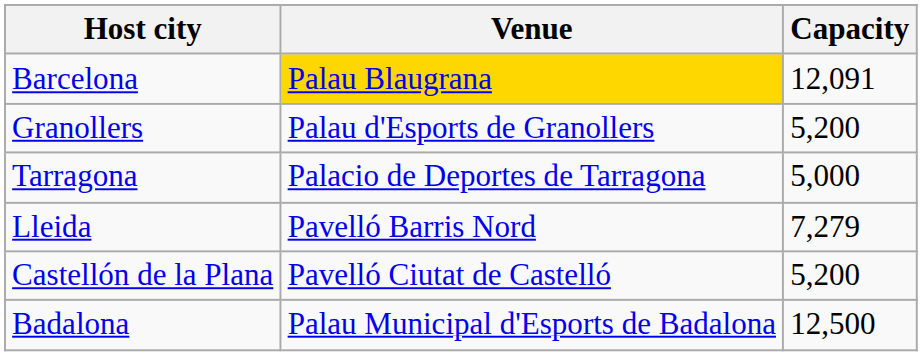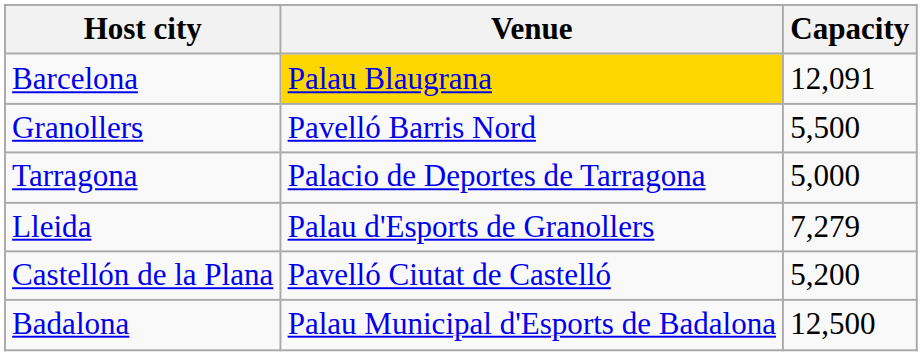 <table class="wikitable">
 <tr>
 <th>Host city</th>
 <th>Venue</th>
 <th>Capacity</th>
 </tr>
 <tr>
 <td><a href='#'>Barcelona</a></td>
 <td style="background: gold;"><a href='#'>Palau Blaugrana</a></td>
 <td>12,091</td>
 </tr>
 <tr>
 <td><a href='#'>Granollers</a></td>
-<td><a href='#'>Palau d'Esports de Granollers</a></td>
-<td>5,200</td>
+<td><a href='#'>Pavelló Barris Nord</a></td>
+<td>5,500</td>
 </tr>
 <tr>
 <td><a href='#'>Tarragona</a></td>
 <td><a href='#'>Palacio de Deportes de Tarragona</a></td>
 <td>5,000</td>
 </tr>
 <tr>
 <td><a href='#'>Lleida</a></td>
-<td><a href='#'>Pavelló Barris Nord</a></td>
+<td><a href='#'>Palau d'Esports de Granollers</a></td>
 <td>7,279</td>
 </tr>
 <tr>
 <td><a href='#'>Castellón de la Plana</a></td>
 <td><a href='#'>Pavelló Ciutat de Castelló</a></td>
 <td>5,200</td>
 </tr>
 <tr>
 <td><a href='#'>Badalona</a></td>
 <td><a href='#'>Palau Municipal d'Esports de Badalona</a></td>
 <td>12,500</td>
 </tr>
 </table>
